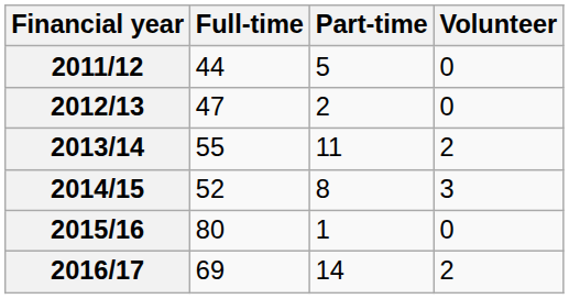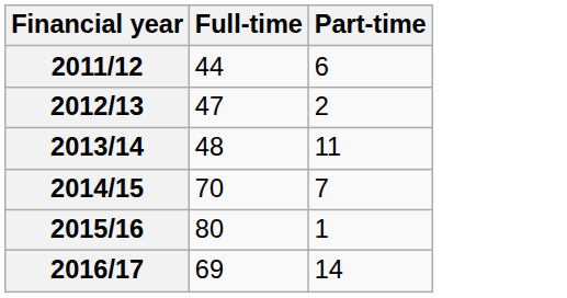 <table class="wikitable">
 <tr>
 <th>Financial year</th>
 <th>Full-time</th>
 <th>Part-time</th>
-<th>Volunteer</th>
 </tr>
 <tr>
 <th>2011/12</th>
 <td>44</td>
-<td>5</td>
-<td>0</td>
+<td>6</td>
 </tr>
 <tr>
 <th>2012/13</th>
 <td>47</td>
 <td>2</td>
-<td>0</td>
 </tr>
 <tr>
 <th>2013/14</th>
-<td>55</td>
+<td>48</td>
 <td>11</td>
-<td>2</td>
 </tr>
 <tr>
 <th>2014/15</th>
-<td>52</td>
-<td>8</td>
-<td>3</td>
+<td>70</td>
+<td>7</td>
 </tr>
 <tr>
 <th>2015/16</th>
 <td>80</td>
 <td>1</td>
-<td>0</td>
 </tr>
 <tr>
 <th>2016/17</th>
 <td>69</td>
 <td>14</td>
-<td>2</td>
 </tr>
 </table>
